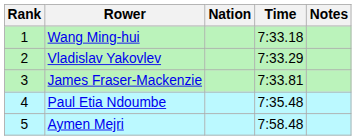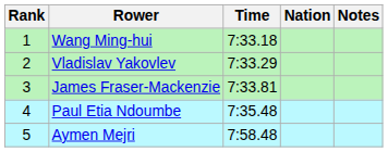 <table class="wikitable sortable" style="text-align:center">
 <tr>
 <th>Rank</th>
 <th>Rower</th>
+<th>Time</th>
 <th>Nation</th>
-<th>Time</th>
 <th>Notes</th>
 </tr>
 <tr bgcolor=bbf3bb>
 <td>1</td>
 <td align=left><a href='#'>Wang Ming-hui</a></td>
+<td>7:33.18</td>
 <td align=left></td>
-<td>7:33.18</td>
 <td></td>
 </tr>
 <tr bgcolor=bbf3bb>
 <td>2</td>
 <td align=left><a href='#'>Vladislav Yakovlev</a></td>
+<td>7:33.29</td>
 <td align=left></td>
-<td>7:33.29</td>
 <td></td>
 </tr>
 <tr bgcolor=bbf3bb>
 <td>3</td>
 <td align=left><a href='#'>James Fraser-Mackenzie</a></td>
+<td>7:33.81</td>
 <td align=left></td>
-<td>7:33.81</td>
 <td></td>
 </tr>
 <tr bgcolor=bbf9ff>
 <td>4</td>
 <td align=left><a href='#'>Paul Etia Ndoumbe</a></td>
+<td>7:35.48</td>
 <td align=left></td>
-<td>7:35.48</td>
 <td></td>
 </tr>
 <tr bgcolor=bbf9ff>
 <td>5</td>
 <td align=left><a href='#'>Aymen Mejri</a></td>
+<td>7:58.48</td>
 <td align=left></td>
-<td>7:58.48</td>
 <td></td>
 </tr>
 </table>
